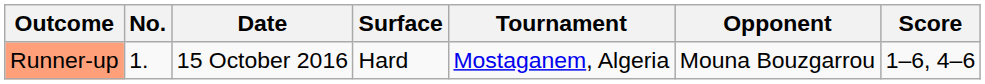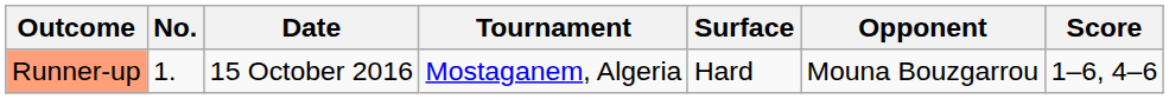 <table class="sortable wikitable" style=font-size:97%>
 <tr>
 <th>Outcome</th>
 <th>No.</th>
 <th>Date</th>
+<th>Tournament</th>
 <th>Surface</th>
-<th>Tournament</th>
 <th>Opponent</th>
 <th>Score</th>
 </tr>
 <tr>
 <td style="background:#ffa07a;">Runner-up</td>
 <td>1.</td>
 <td>15 October 2016</td>
+<td><a href='#'>Mostaganem</a>, Algeria</td>
 <td>Hard</td>
-<td><a href='#'>Mostaganem</a>, Algeria</td>
 <td> Mouna Bouzgarrou</td>
 <td>1–6, 4–6</td>
 </tr>
 </table>
